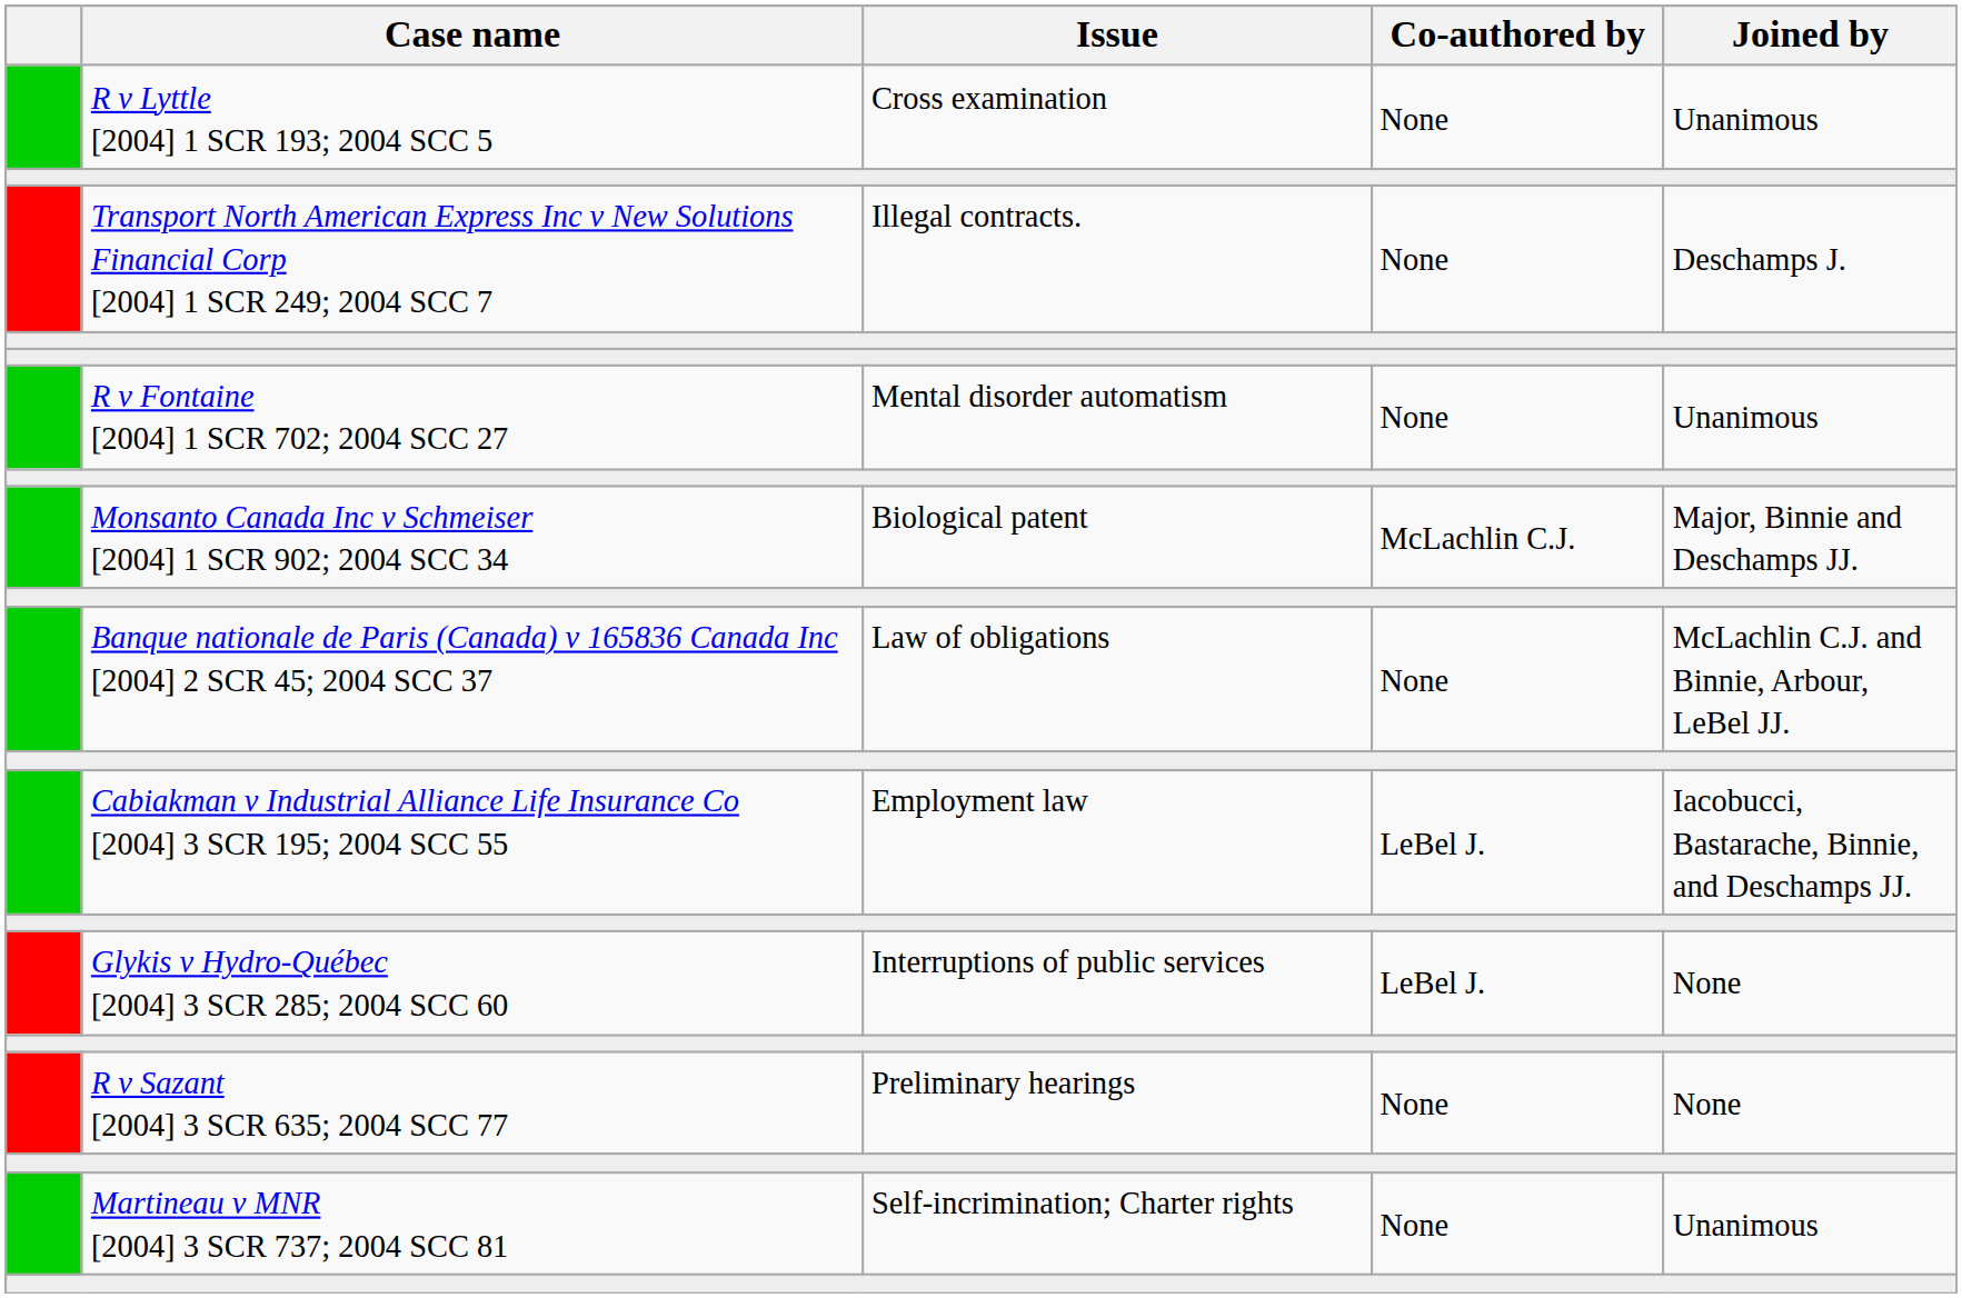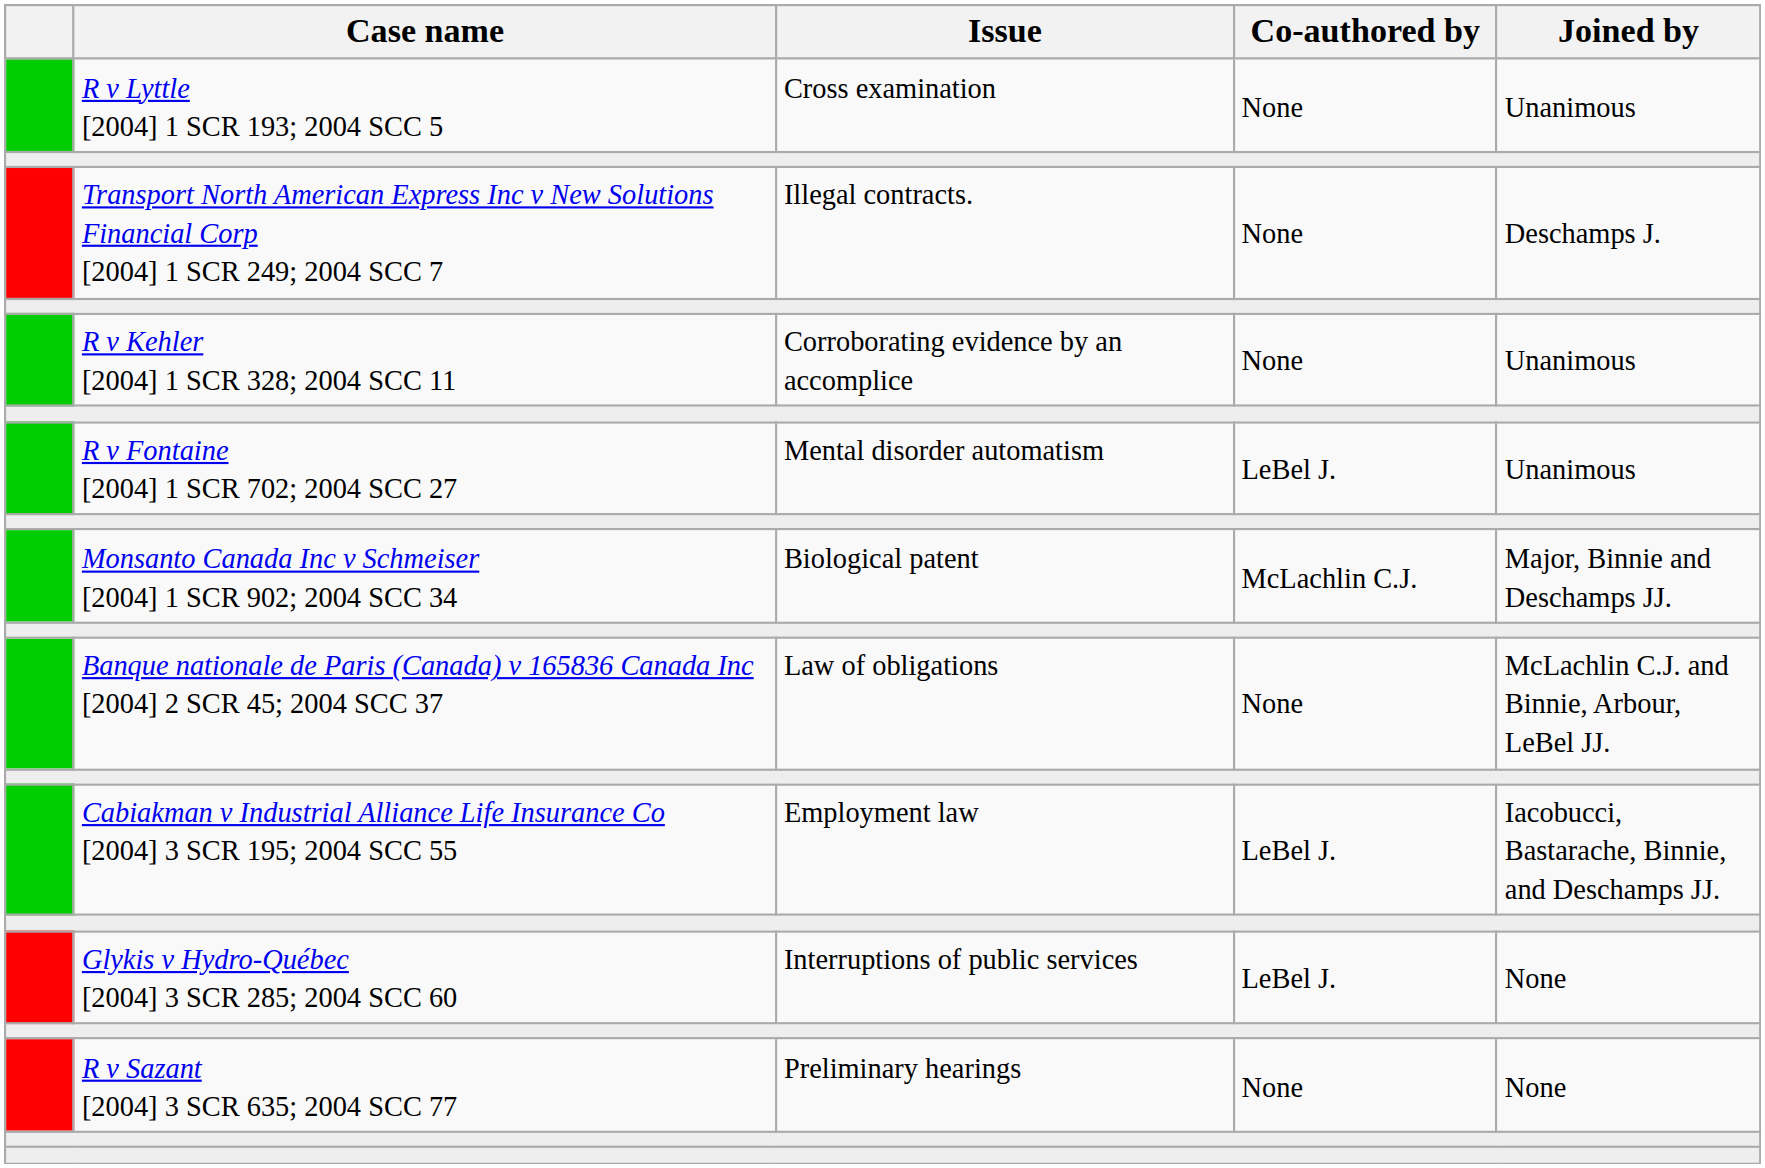 <table class="wikitable" width=825>
 <tr bgcolor="#CCCCCC">
 <th width=25px></th>
 <th width=40%>Case name</th>
 <th>Issue</th>
 <th width=15%>Co-authored by</th>
 <th width=15%>Joined by</th>
 </tr>
 <tr>
 <td bgcolor="#00cd00"></td>
 <td align=left valign=top><small><em><a href='#'>R v Lyttle</a></em><br> [2004] 1 SCR 193; 2004 SCC 5 </small></td>
 <td valign=top><small>Cross examination</small></td>
 <td><small> None</small></td>
 <td><small> Unanimous</small></td>
 </tr>
 <tr>
 <td bgcolor=#EEEEEE colspan=5 valign=top><small></small></td>
 </tr>
 <tr>
 <td bgcolor="red"></td>
 <td align=left valign=top><small><em><a href='#'>Transport North American Express Inc v New Solutions Financial Corp</a></em><br> [2004] 1 SCR 249; 2004 SCC 7 </small></td>
 <td valign=top><small>Illegal contracts.</small></td>
 <td><small> None</small></td>
 <td><small> Deschamps J.</small></td>
 </tr>
 <tr>
 <td bgcolor=#EEEEEE colspan=5 valign=top><small></small></td>
 </tr>
 <tr>
+<td bgcolor="#00cd00"></td>
+<td align=left valign=top><small><em><a href='#'>R v Kehler</a></em><br> [2004] 1 SCR 328; 2004 SCC 11  </small></td>
+<td valign=top><small>Corroborating evidence by an accomplice</small></td>
+<td><small> None</small></td>
+<td><small> Unanimous</small></td>
+</tr>
+<tr>
 <td bgcolor=#EEEEEE colspan=5 valign=top><small></small></td>
 </tr>
 <tr>
 <td bgcolor="#00cd00"></td>
 <td align=left valign=top><small><em><a href='#'>R v Fontaine</a></em><br> [2004] 1 SCR 702; 2004 SCC 27 </small></td>
 <td valign=top><small>Mental disorder automatism</small></td>
-<td><small> None</small></td>
+<td><small> LeBel J.</small></td>
 <td><small> Unanimous</small></td>
 </tr>
 <tr>
 <td bgcolor=#EEEEEE colspan=5 valign=top><small></small></td>
 </tr>
 <tr>
 <td bgcolor="#00cd00"></td>
 <td align=left valign=top><small><em><a href='#'>Monsanto Canada Inc v Schmeiser</a></em><br> [2004] 1 SCR 902; 2004 SCC 34 </small></td>
 <td valign=top><small>Biological patent</small></td>
 <td><small>McLachlin C.J.</small></td>
 <td><small> Major, Binnie and Deschamps JJ.</small></td>
 </tr>
 <tr>
 <td bgcolor=#EEEEEE colspan=5 valign=top><small></small></td>
 </tr>
 <tr>
 <td bgcolor="#00cd00"></td>
 <td align=left valign=top><small><em><a href='#'>Banque nationale de Paris (Canada) v 165836 Canada Inc</a></em><br> [2004] 2 SCR 45; 2004 SCC 37 </small></td>
 <td valign=top><small>Law of obligations</small></td>
 <td><small> None</small></td>
 <td><small> McLachlin C.J. and Binnie, Arbour, LeBel JJ.</small></td>
 </tr>
 <tr>
 <td bgcolor=#EEEEEE colspan=5 valign=top><small></small></td>
 </tr>
 <tr>
 <td bgcolor="#00cd00"></td>
 <td align=left valign=top><small><em><a href='#'>Cabiakman v Industrial Alliance Life Insurance Co</a></em><br> [2004] 3 SCR 195; 2004 SCC 55 </small></td>
 <td valign=top><small>Employment law</small></td>
 <td><small> LeBel J.</small></td>
 <td><small> Iacobucci, Bastarache, Binnie, and Deschamps JJ.</small></td>
 </tr>
 <tr>
 <td bgcolor=#EEEEEE colspan=5 valign=top><small></small></td>
 </tr>
 <tr>
 <td bgcolor="red"></td>
 <td align=left valign=top><small><em><a href='#'>Glykis v Hydro-Québec</a></em><br> [2004] 3 SCR 285; 2004 SCC 60 </small></td>
 <td valign=top><small>Interruptions of public services</small></td>
 <td><small> LeBel J.</small></td>
 <td><small> None</small></td>
 </tr>
 <tr>
 <td bgcolor=#EEEEEE colspan=5 valign=top><small></small></td>
 </tr>
 <tr>
 <td bgcolor="red"></td>
 <td align=left valign=top><small><em><a href='#'>R v Sazant</a></em><br> [2004] 3 SCR 635; 2004 SCC 77 </small></td>
 <td valign=top><small>Preliminary hearings</small></td>
 <td><small> None</small></td>
 <td><small> None</small></td>
 </tr>
 <tr>
 <td bgcolor=#EEEEEE colspan=5 valign=top><small></small></td>
 </tr>
 <tr>
-<td bgcolor="#00cd00"></td>
-<td align=left valign=top><small><em><a href='#'>Martineau v MNR</a></em><br> [2004] 3 SCR 737; 2004 SCC 81 </small></td>
-<td valign=top><small>Self-incrimination; Charter rights</small></td>
-<td><small> None</small></td>
-<td><small> Unanimous</small></td>
-</tr>
-<tr>
 <td bgcolor=#EEEEEE colspan=5 valign=top><small></small></td>
 </tr>
 </table>
